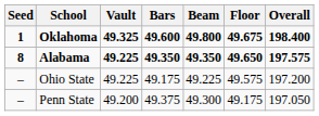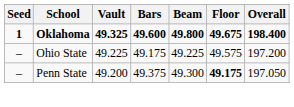 <table class="wikitable" style="white-space:nowrap; font-size:95%; text-align:center">
 <tr>
 <th>Seed</th>
 <th>School</th>
 <th>Vault</th>
 <th>Bars</th>
 <th>Beam</th>
 <th>Floor</th>
 <th>Overall</th>
 </tr>
 <tr>
 <td><strong>1</strong></td>
 <td align=left><strong>Oklahoma</strong></td>
 <td><strong>49.325</strong></td>
 <td><strong>49.600</strong></td>
 <td><strong>49.800</strong></td>
 <td><strong>49.675</strong></td>
 <td><strong>198.400</strong></td>
 </tr>
 <tr>
-<td><strong>8</strong></td>
-<td align=left><strong>Alabama</strong></td>
-<td><strong>49.225</strong></td>
-<td><strong>49.350</strong></td>
-<td><strong>49.350</strong></td>
-<td><strong>49.650</strong></td>
-<td><strong>197.575</strong></td>
-</tr>
-<tr>
 <td>–</td>
 <td align=left>Ohio State</td>
 <td>49.225</td>
 <td>49.175</td>
 <td>49.225</td>
 <td>49.575</td>
 <td>197.200</td>
 </tr>
 <tr>
 <td>–</td>
 <td align=left>Penn State</td>
 <td>49.200</td>
 <td>49.375</td>
 <td>49.300</td>
-<td>49.175</td>
+<td><strong>49.175</strong></td>
 <td>197.050</td>
 </tr>
 </table>
